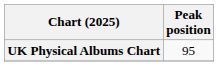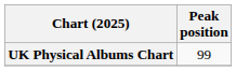 <table class="wikitable plainrowheaders sortable" style="text-align:center;">
 <tr>
 <th scope="col">Chart (2025)</th>
 <th scope="col">Peak<br>position</th>
 </tr>
 <tr>
 <th scope="row">UK Physical Albums Chart</th>
-<td>95</td>
+<td>99</td>
 </tr>
 <tr>
 </tr>
 </table>
